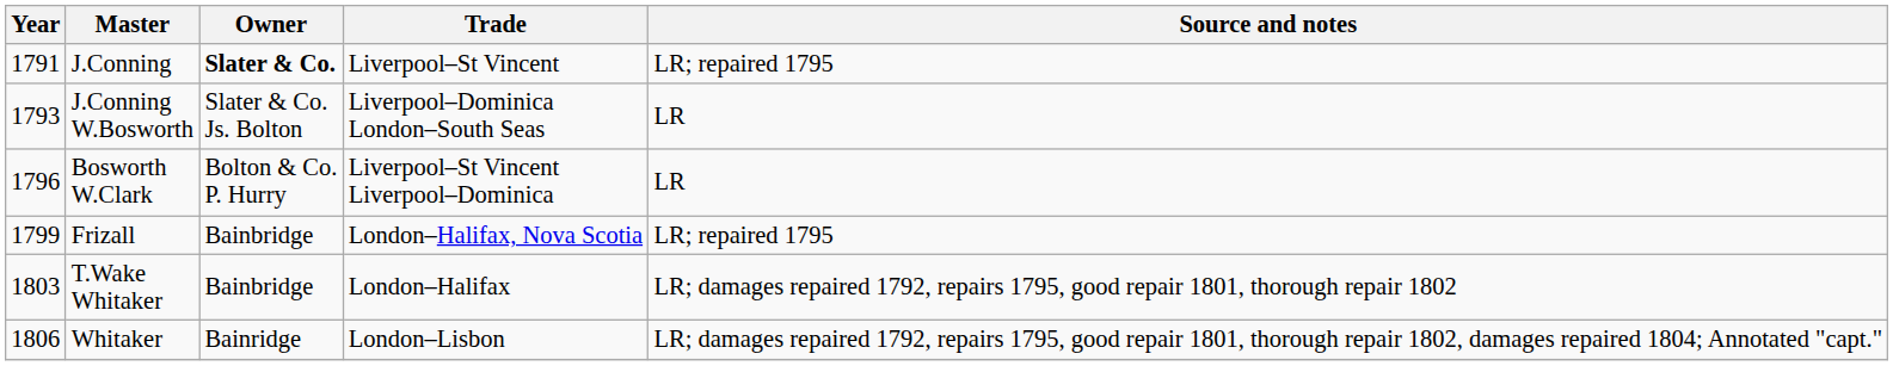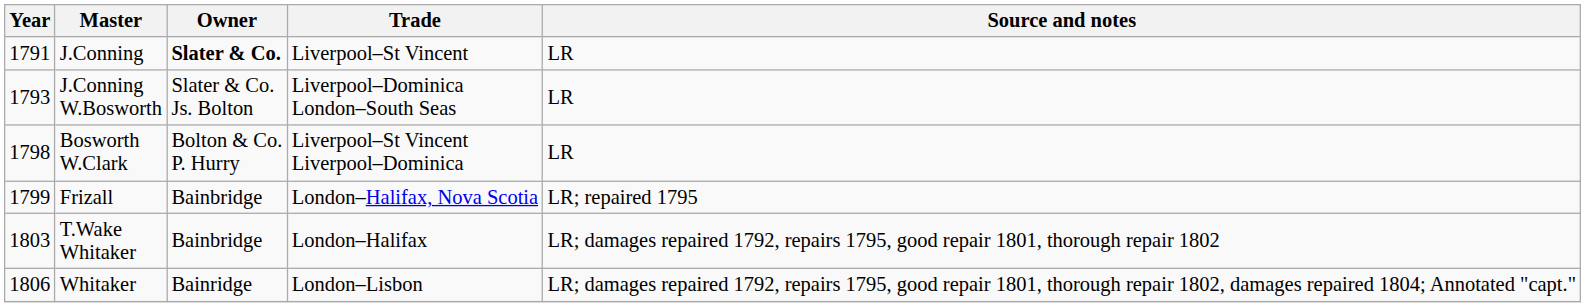 <table class="sortable wikitable">
 <tr>
 <th>Year</th>
 <th>Master</th>
 <th>Owner</th>
 <th>Trade</th>
 <th>Source and notes</th>
 </tr>
 <tr>
 <td>1791</td>
 <td>J.Conning</td>
 <td><strong>Slater & Co.</strong></td>
 <td>Liverpool–St Vincent</td>
-<td>LR; repaired 1795</td>
+<td>LR</td>
 </tr>
 <tr>
 <td>1793</td>
 <td>J.Conning<br>W.Bosworth</td>
 <td>Slater & Co.<br>Js. Bolton</td>
 <td>Liverpool–Dominica<br>London–South Seas</td>
 <td>LR</td>
 </tr>
 <tr>
-<td>1796</td>
+<td>1798</td>
 <td>Bosworth<br>W.Clark</td>
 <td>Bolton & Co.<br>P. Hurry</td>
 <td>Liverpool–St Vincent<br>Liverpool–Dominica</td>
 <td>LR</td>
 </tr>
 <tr>
 <td>1799</td>
 <td>Frizall</td>
 <td>Bainbridge</td>
 <td>London–<a href='#'>Halifax, Nova Scotia</a></td>
 <td>LR; repaired 1795</td>
 </tr>
 <tr>
 <td>1803</td>
 <td>T.Wake<br>Whitaker</td>
 <td>Bainbridge</td>
 <td>London–Halifax</td>
 <td>LR; damages repaired 1792, repairs 1795, good repair 1801, thorough repair 1802</td>
 </tr>
 <tr>
 <td>1806</td>
 <td>Whitaker</td>
 <td>Bainridge</td>
 <td>London–Lisbon</td>
 <td>LR; damages repaired 1792, repairs 1795, good repair 1801, thorough repair 1802, damages repaired 1804; Annotated "capt."</td>
 </tr>
 <tr>
 </tr>
 </table>
